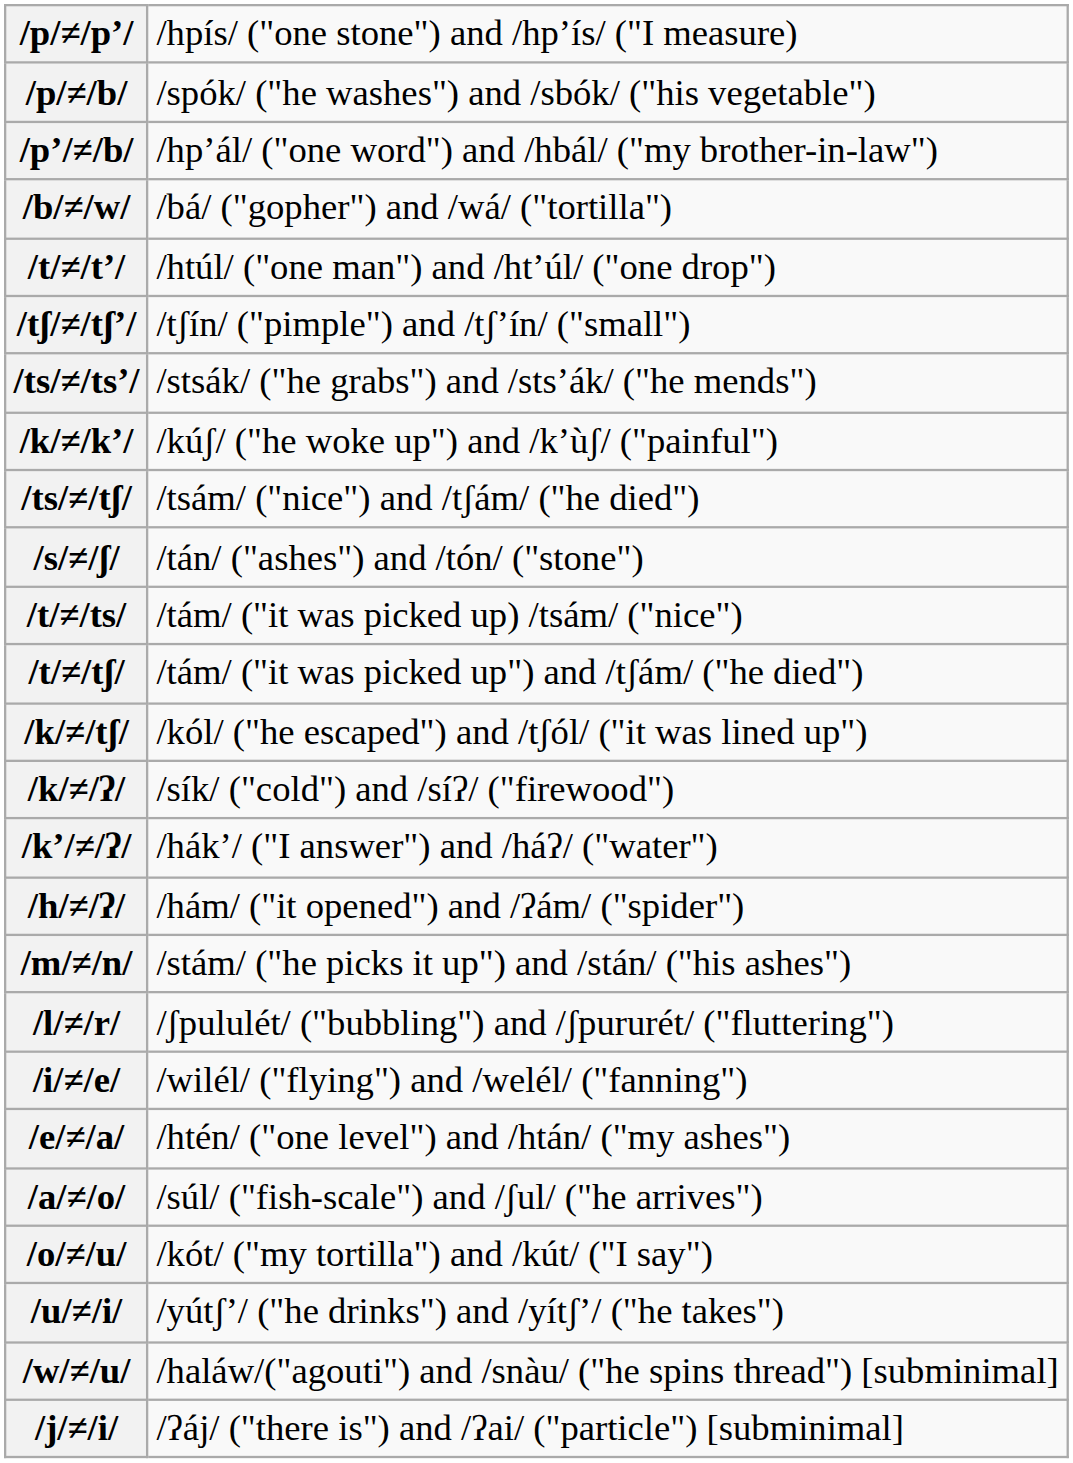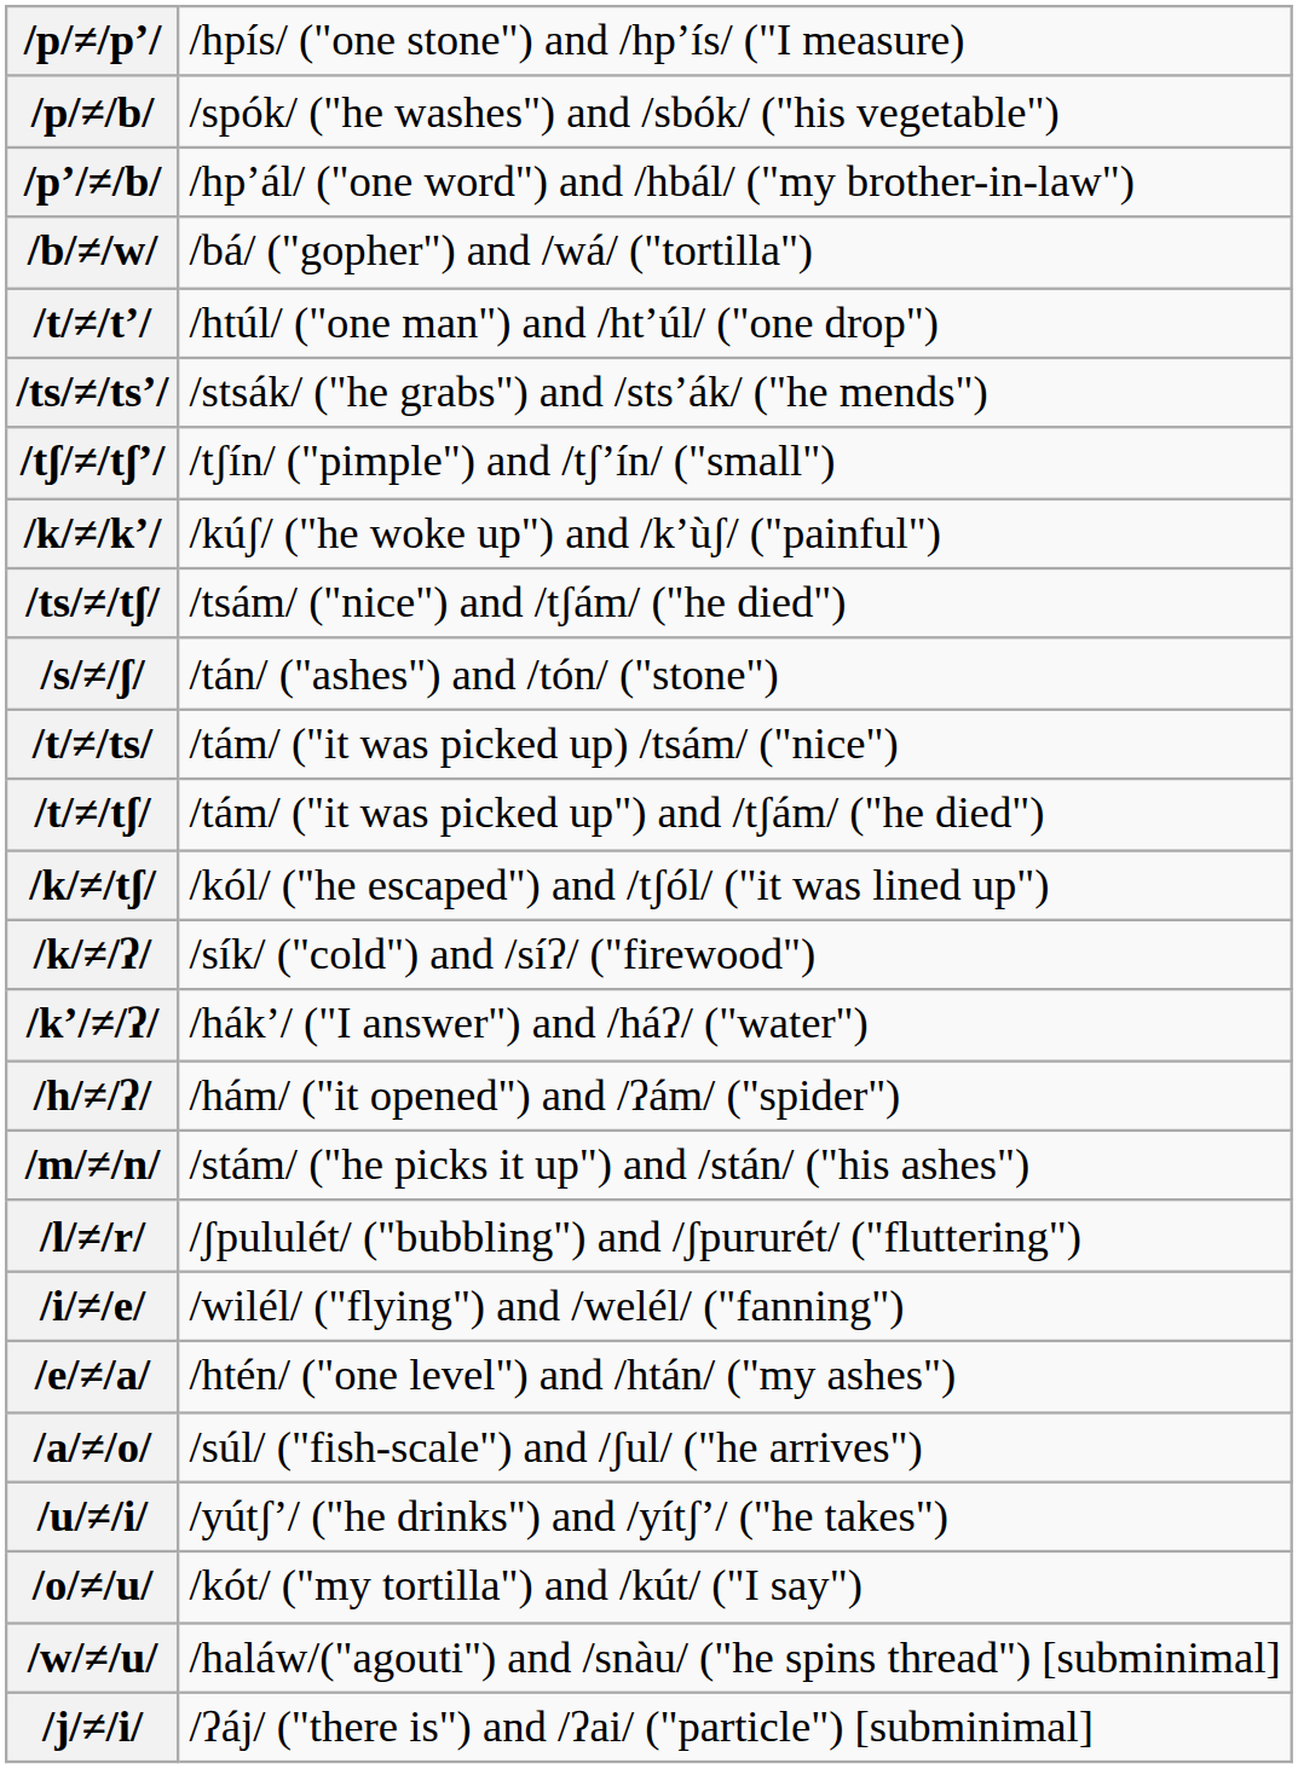 <table class="wikitable">
 <tr>
 <th>/p/≠/pʼ/</th>
 <td>/hpís/ ("one stone") and /hpʼís/ ("I measure)</td>
 </tr>
 <tr>
 <th>/p/≠/b/</th>
 <td>/spók/ ("he washes") and /sbók/ ("his vegetable")</td>
 </tr>
 <tr>
 <th>/pʼ/≠/b/</th>
 <td>/hpʼál/ ("one word") and /hbál/ ("my brother-in-law")</td>
 </tr>
 <tr>
 <th>/b/≠/w/</th>
 <td>/bá/ ("gopher") and /wá/ ("tortilla")</td>
 </tr>
 <tr>
 <th>/t/≠/tʼ/</th>
 <td>/htúl/ ("one man") and /htʼúl/ ("one drop")</td>
 </tr>
 <tr>
+<th>/ts/≠/tsʼ/</th>
+<td>/stsák/ ("he grabs") and /stsʼák/ ("he mends")</td>
+</tr>
+<tr>
 <th>/tʃ/≠/tʃʼ/</th>
 <td>/tʃín/ ("pimple") and /tʃʼín/ ("small")</td>
-</tr>
-<tr>
-<th>/ts/≠/tsʼ/</th>
-<td>/stsák/ ("he grabs") and /stsʼák/ ("he mends")</td>
 </tr>
 <tr>
 <th>/k/≠/kʼ/</th>
 <td>/kúʃ/ ("he woke up") and /kʼùʃ/ ("painful")</td>
 </tr>
 <tr>
 <th>/ts/≠/tʃ/</th>
 <td>/tsám/ ("nice") and /tʃám/ ("he died")</td>
 </tr>
 <tr>
 <th>/s/≠/ʃ/</th>
 <td>/tán/ ("ashes") and /tón/ ("stone")</td>
 </tr>
 <tr>
 <th>/t/≠/ts/</th>
 <td>/tám/ ("it was picked up) /tsám/ ("nice")</td>
 </tr>
 <tr>
 <th>/t/≠/tʃ/</th>
 <td>/tám/ ("it was picked up") and /tʃám/ ("he died")</td>
 </tr>
 <tr>
 <th>/k/≠/tʃ/</th>
 <td>/kól/ ("he escaped") and /tʃól/ ("it was lined up")</td>
 </tr>
 <tr>
 <th>/k/≠/ʔ/</th>
 <td>/sík/ ("cold") and /síʔ/ ("firewood")</td>
 </tr>
 <tr>
 <th>/kʼ/≠/ʔ/</th>
 <td>/hákʼ/ ("I answer") and /háʔ/ ("water")</td>
 </tr>
 <tr>
 <th>/h/≠/ʔ/</th>
 <td>/hám/ ("it opened") and /ʔám/ ("spider")</td>
 </tr>
 <tr>
 <th>/m/≠/n/</th>
 <td>/stám/ ("he picks it up") and /stán/ ("his ashes")</td>
 </tr>
 <tr>
 <th>/l/≠/r/</th>
 <td>/ʃpululét/ ("bubbling") and /ʃpururét/ ("fluttering")</td>
 </tr>
 <tr>
 <th>/i/≠/e/</th>
 <td>/wilél/ ("flying") and /welél/ ("fanning")</td>
 </tr>
 <tr>
 <th>/e/≠/a/</th>
 <td>/htén/ ("one level") and /htán/ ("my ashes")</td>
 </tr>
 <tr>
 <th>/a/≠/o/</th>
 <td>/súl/ ("fish-scale") and /ʃul/ ("he arrives")</td>
 </tr>
 <tr>
+<th>/u/≠/i/</th>
+<td>/yútʃʼ/ ("he drinks") and /yítʃʼ/ ("he takes")</td>
+</tr>
+<tr>
 <th>/o/≠/u/</th>
 <td>/kót/ ("my tortilla") and /kút/ ("I say")</td>
-</tr>
-<tr>
-<th>/u/≠/i/</th>
-<td>/yútʃʼ/ ("he drinks") and /yítʃʼ/ ("he takes")</td>
 </tr>
 <tr>
 <th>/w/≠/u/</th>
 <td>/haláw/("agouti") and /snàu/ ("he spins thread") [subminimal]</td>
 </tr>
 <tr>
 <th>/j/≠/i/</th>
 <td>/ʔáj/ ("there is") and /ʔai/ ("particle") [subminimal]</td>
 </tr>
 </table>
